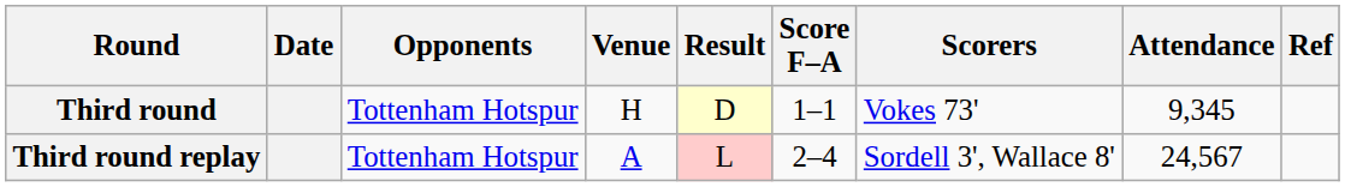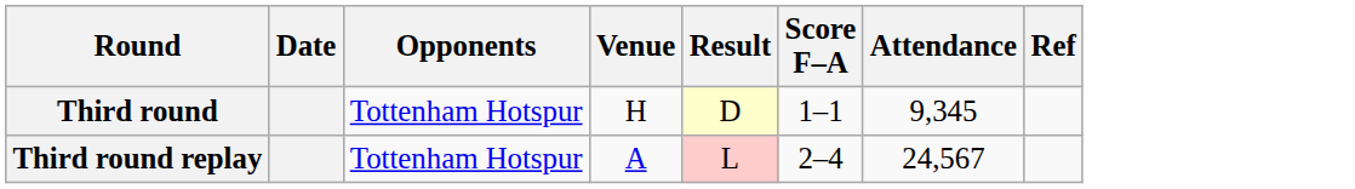 <table class="wikitable plainrowheaders sortable" style="text-align:center">
 <tr>
 <th scope="col">Round</th>
 <th scope="col">Date</th>
 <th scope="col">Opponents</th>
 <th scope="col">Venue</th>
 <th scope="col">Result</th>
 <th scope="col">Score<br>F–A</th>
-<th scope="col" class="unsortable">Scorers</th>
 <th scope="col">Attendance</th>
 <th scope="col" class="unsortable">Ref</th>
 </tr>
 <tr>
 <th scope="row">Third round</th>
 <th scope="row"></th>
 <td align="left"><a href='#'>Tottenham Hotspur</a></td>
 <td>H</td>
 <td style="background-color:#FFFFCC">D</td>
 <td>1–1</td>
-<td align="left"><a href='#'>Vokes</a> 73'</td>
 <td>9,345</td>
 <td></td>
 </tr>
 <tr>
 <th scope="row">Third round replay</th>
 <th scope="row"></th>
 <td align="left"><a href='#'>Tottenham Hotspur</a></td>
 <td><a href='#'>A</a></td>
 <td style="background-color:#FFCCCC">L</td>
 <td>2–4</td>
-<td align="left"><a href='#'>Sordell</a> 3', Wallace 8'</td>
 <td>24,567</td>
 <td></td>
 </tr>
 </table>
